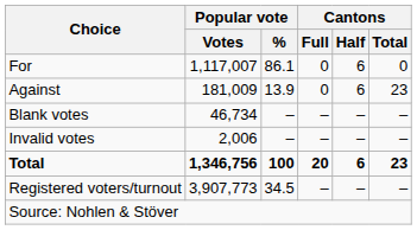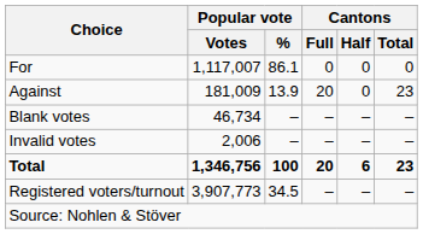 <table class=wikitable style=text-align:right>
 <tr>
 <th rowspan=2>Choice</th>
 <th colspan=2>Popular vote</th>
 <th colspan=3>Cantons</th>
 </tr>
 <tr>
 <th>Votes</th>
 <th>%</th>
 <th>Full</th>
 <th>Half</th>
 <th>Total</th>
 </tr>
 <tr>
 <td align=left>For</td>
 <td>1,117,007</td>
 <td>86.1</td>
 <td>0</td>
-<td>6</td>
+<td>0</td>
 <td>0</td>
 </tr>
 <tr>
 <td align=left>Against</td>
 <td>181,009</td>
 <td>13.9</td>
+<td>20</td>
 <td>0</td>
-<td>6</td>
 <td>23</td>
 </tr>
 <tr>
 <td align=left>Blank votes</td>
 <td>46,734</td>
 <td>–</td>
 <td>–</td>
 <td>–</td>
 <td>–</td>
 </tr>
 <tr>
 <td align=left>Invalid votes</td>
 <td>2,006</td>
 <td>–</td>
 <td>–</td>
 <td>–</td>
 <td>–</td>
 </tr>
 <tr>
 <td align=left><strong>Total</strong></td>
 <td><strong>1,346,756</strong></td>
 <td><strong>100</strong></td>
 <td><strong>20</strong></td>
 <td><strong>6</strong></td>
 <td><strong>23</strong></td>
 </tr>
 <tr>
 <td align=left>Registered voters/turnout</td>
 <td>3,907,773</td>
 <td>34.5</td>
 <td>–</td>
 <td>–</td>
 <td>–</td>
 </tr>
 <tr>
 <td align=left colspan=11>Source: Nohlen & Stöver</td>
 </tr>
 </table>
